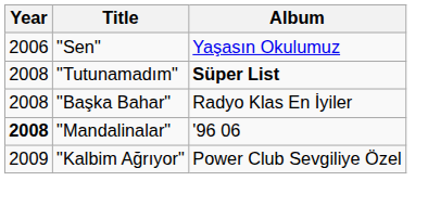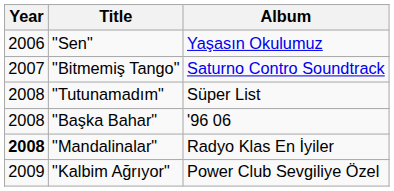 <table class="wikitable">
 <tr>
 <th>Year</th>
 <th>Title</th>
 <th>Album</th>
 </tr>
 <tr>
 <td>2006</td>
 <td>"Sen"</td>
 <td><a href='#'>Yaşasın Okulumuz</a></td>
 </tr>
 <tr>
+<td>2007</td>
+<td>"Bitmemiş Tango"</td>
+<td><a href='#'>Saturno Contro Soundtrack</a></td>
+</tr>
+<tr>
 <td>2008</td>
 <td>"Tutunamadım"</td>
-<td><strong>Süper List</strong></td>
+<td>Süper List</td>
 </tr>
 <tr>
 <td>2008</td>
 <td>"Başka Bahar"</td>
-<td>Radyo Klas En İyiler</td>
+<td>'96 06</td>
 </tr>
 <tr>
 <td><strong>2008</strong></td>
 <td>"Mandalinalar"</td>
-<td>'96 06</td>
+<td>Radyo Klas En İyiler</td>
 </tr>
 <tr>
 <td>2009</td>
 <td>"Kalbim Ağrıyor"</td>
 <td>Power Club Sevgiliye Özel</td>
 </tr>
 </table>
